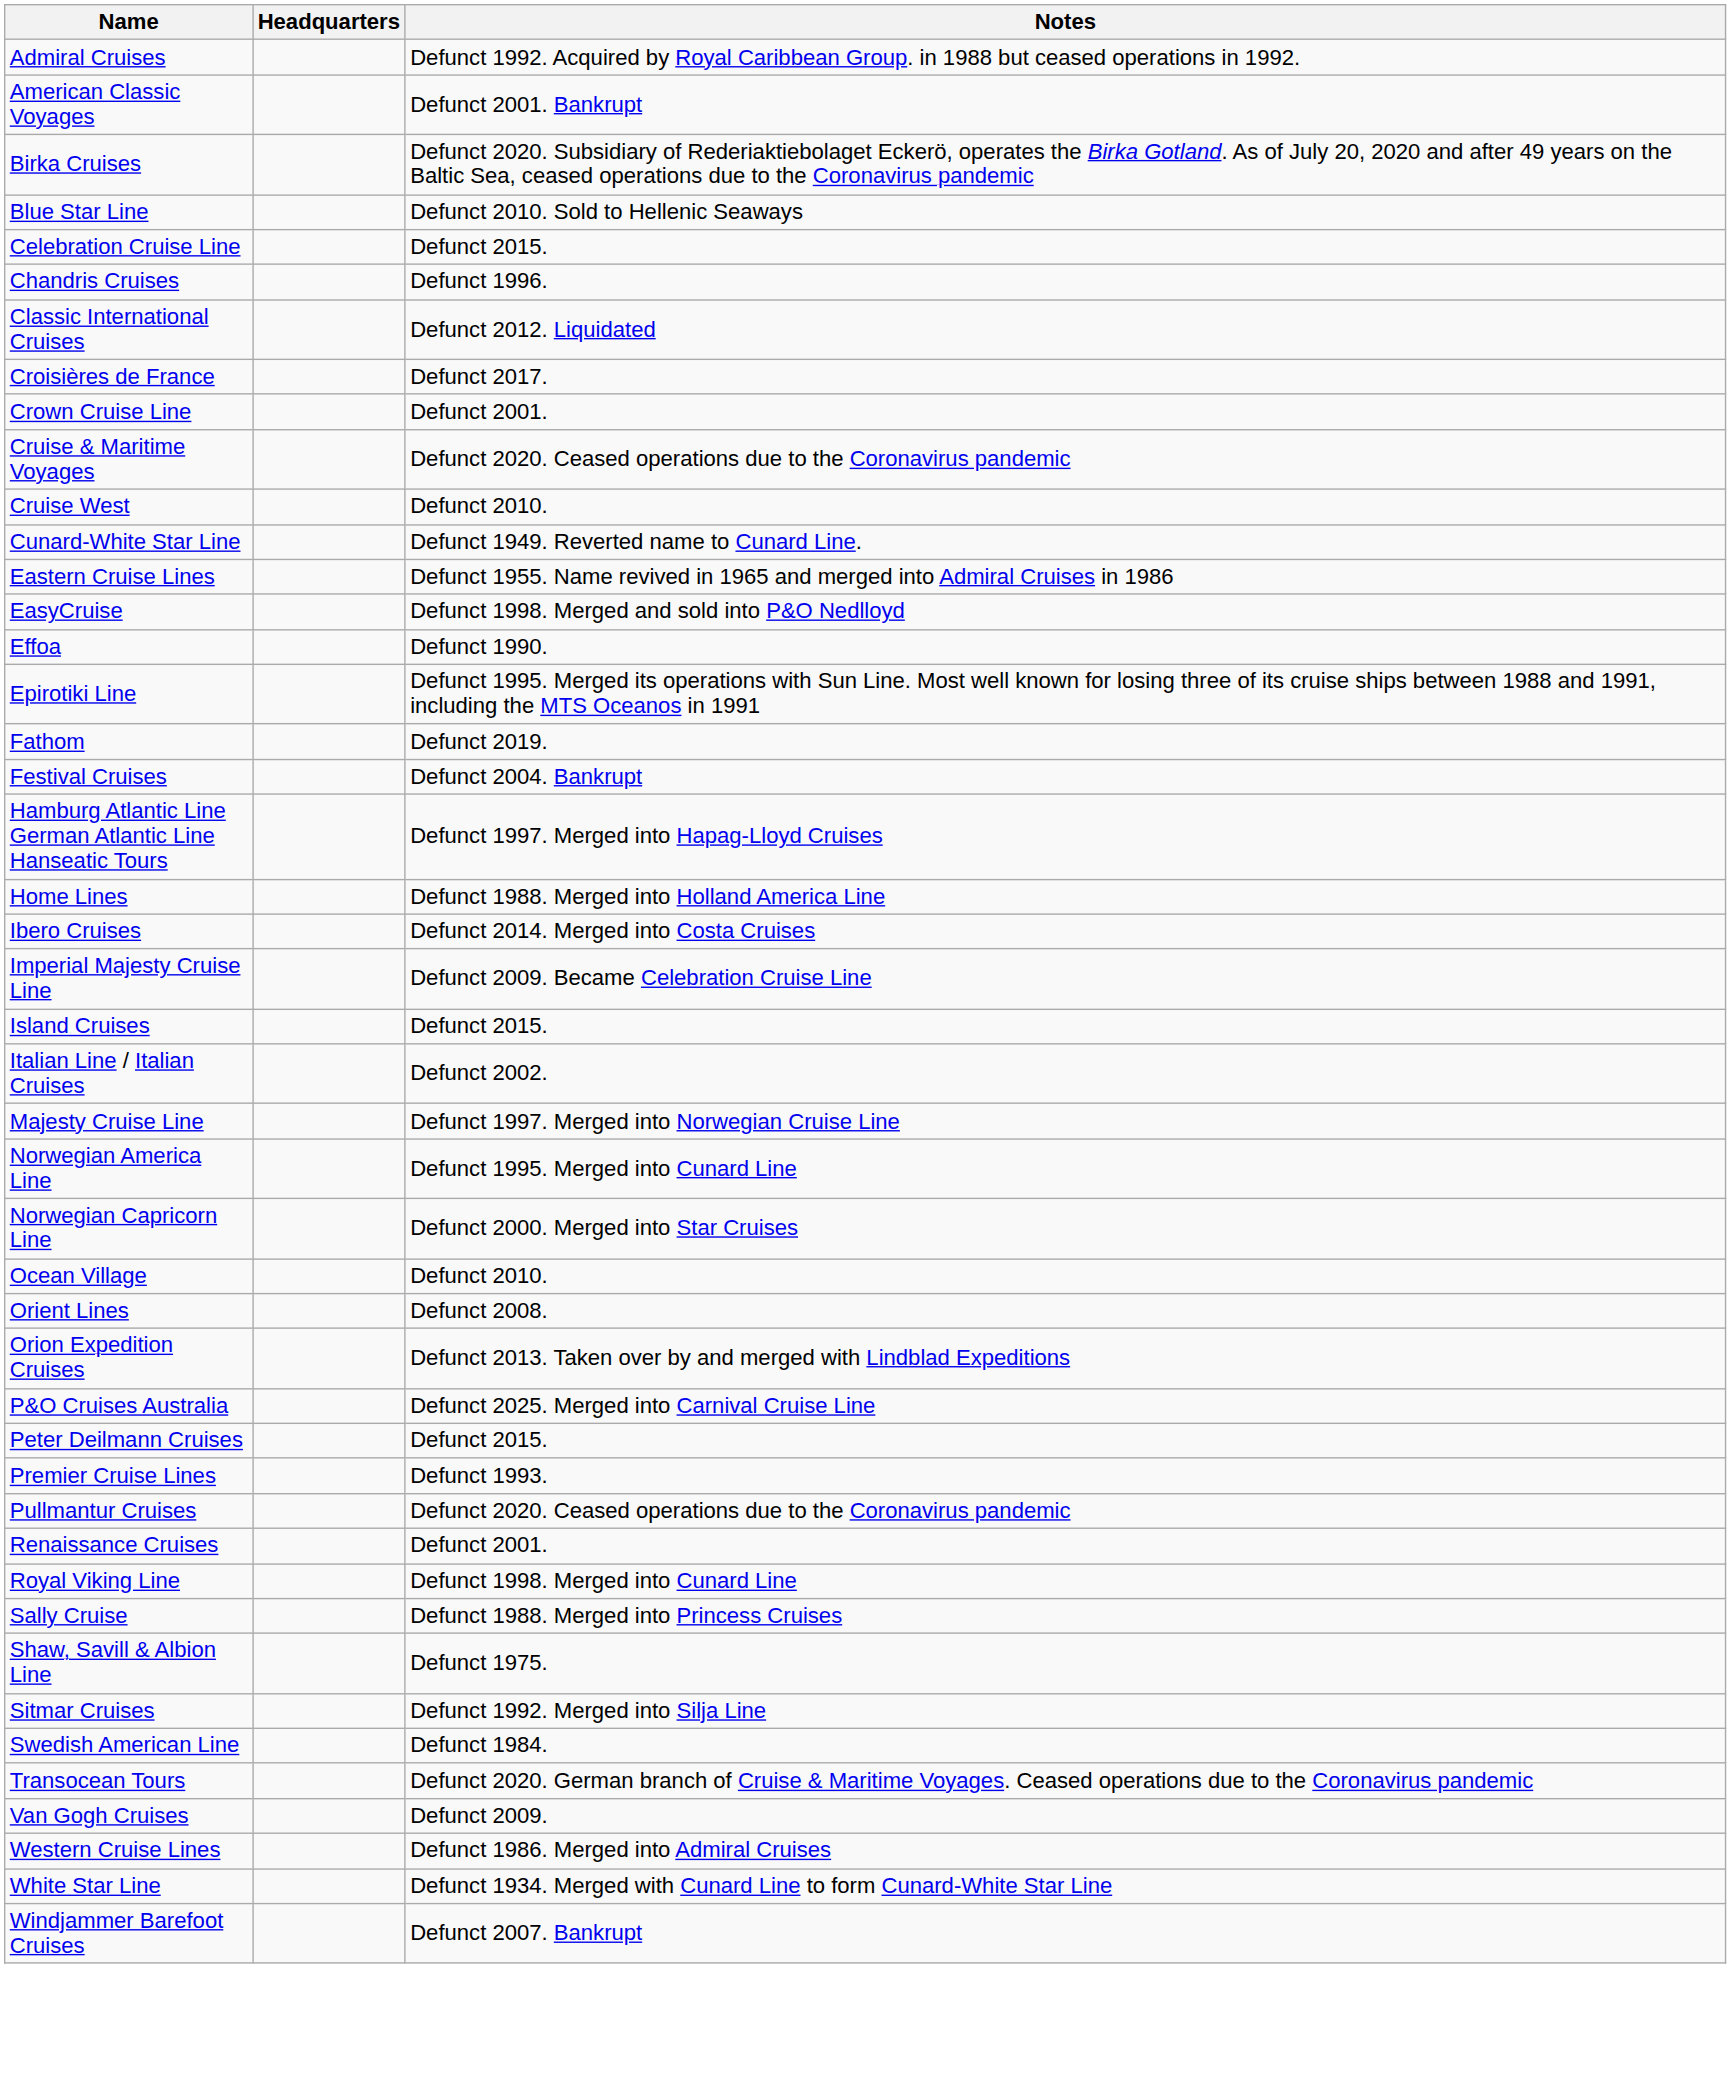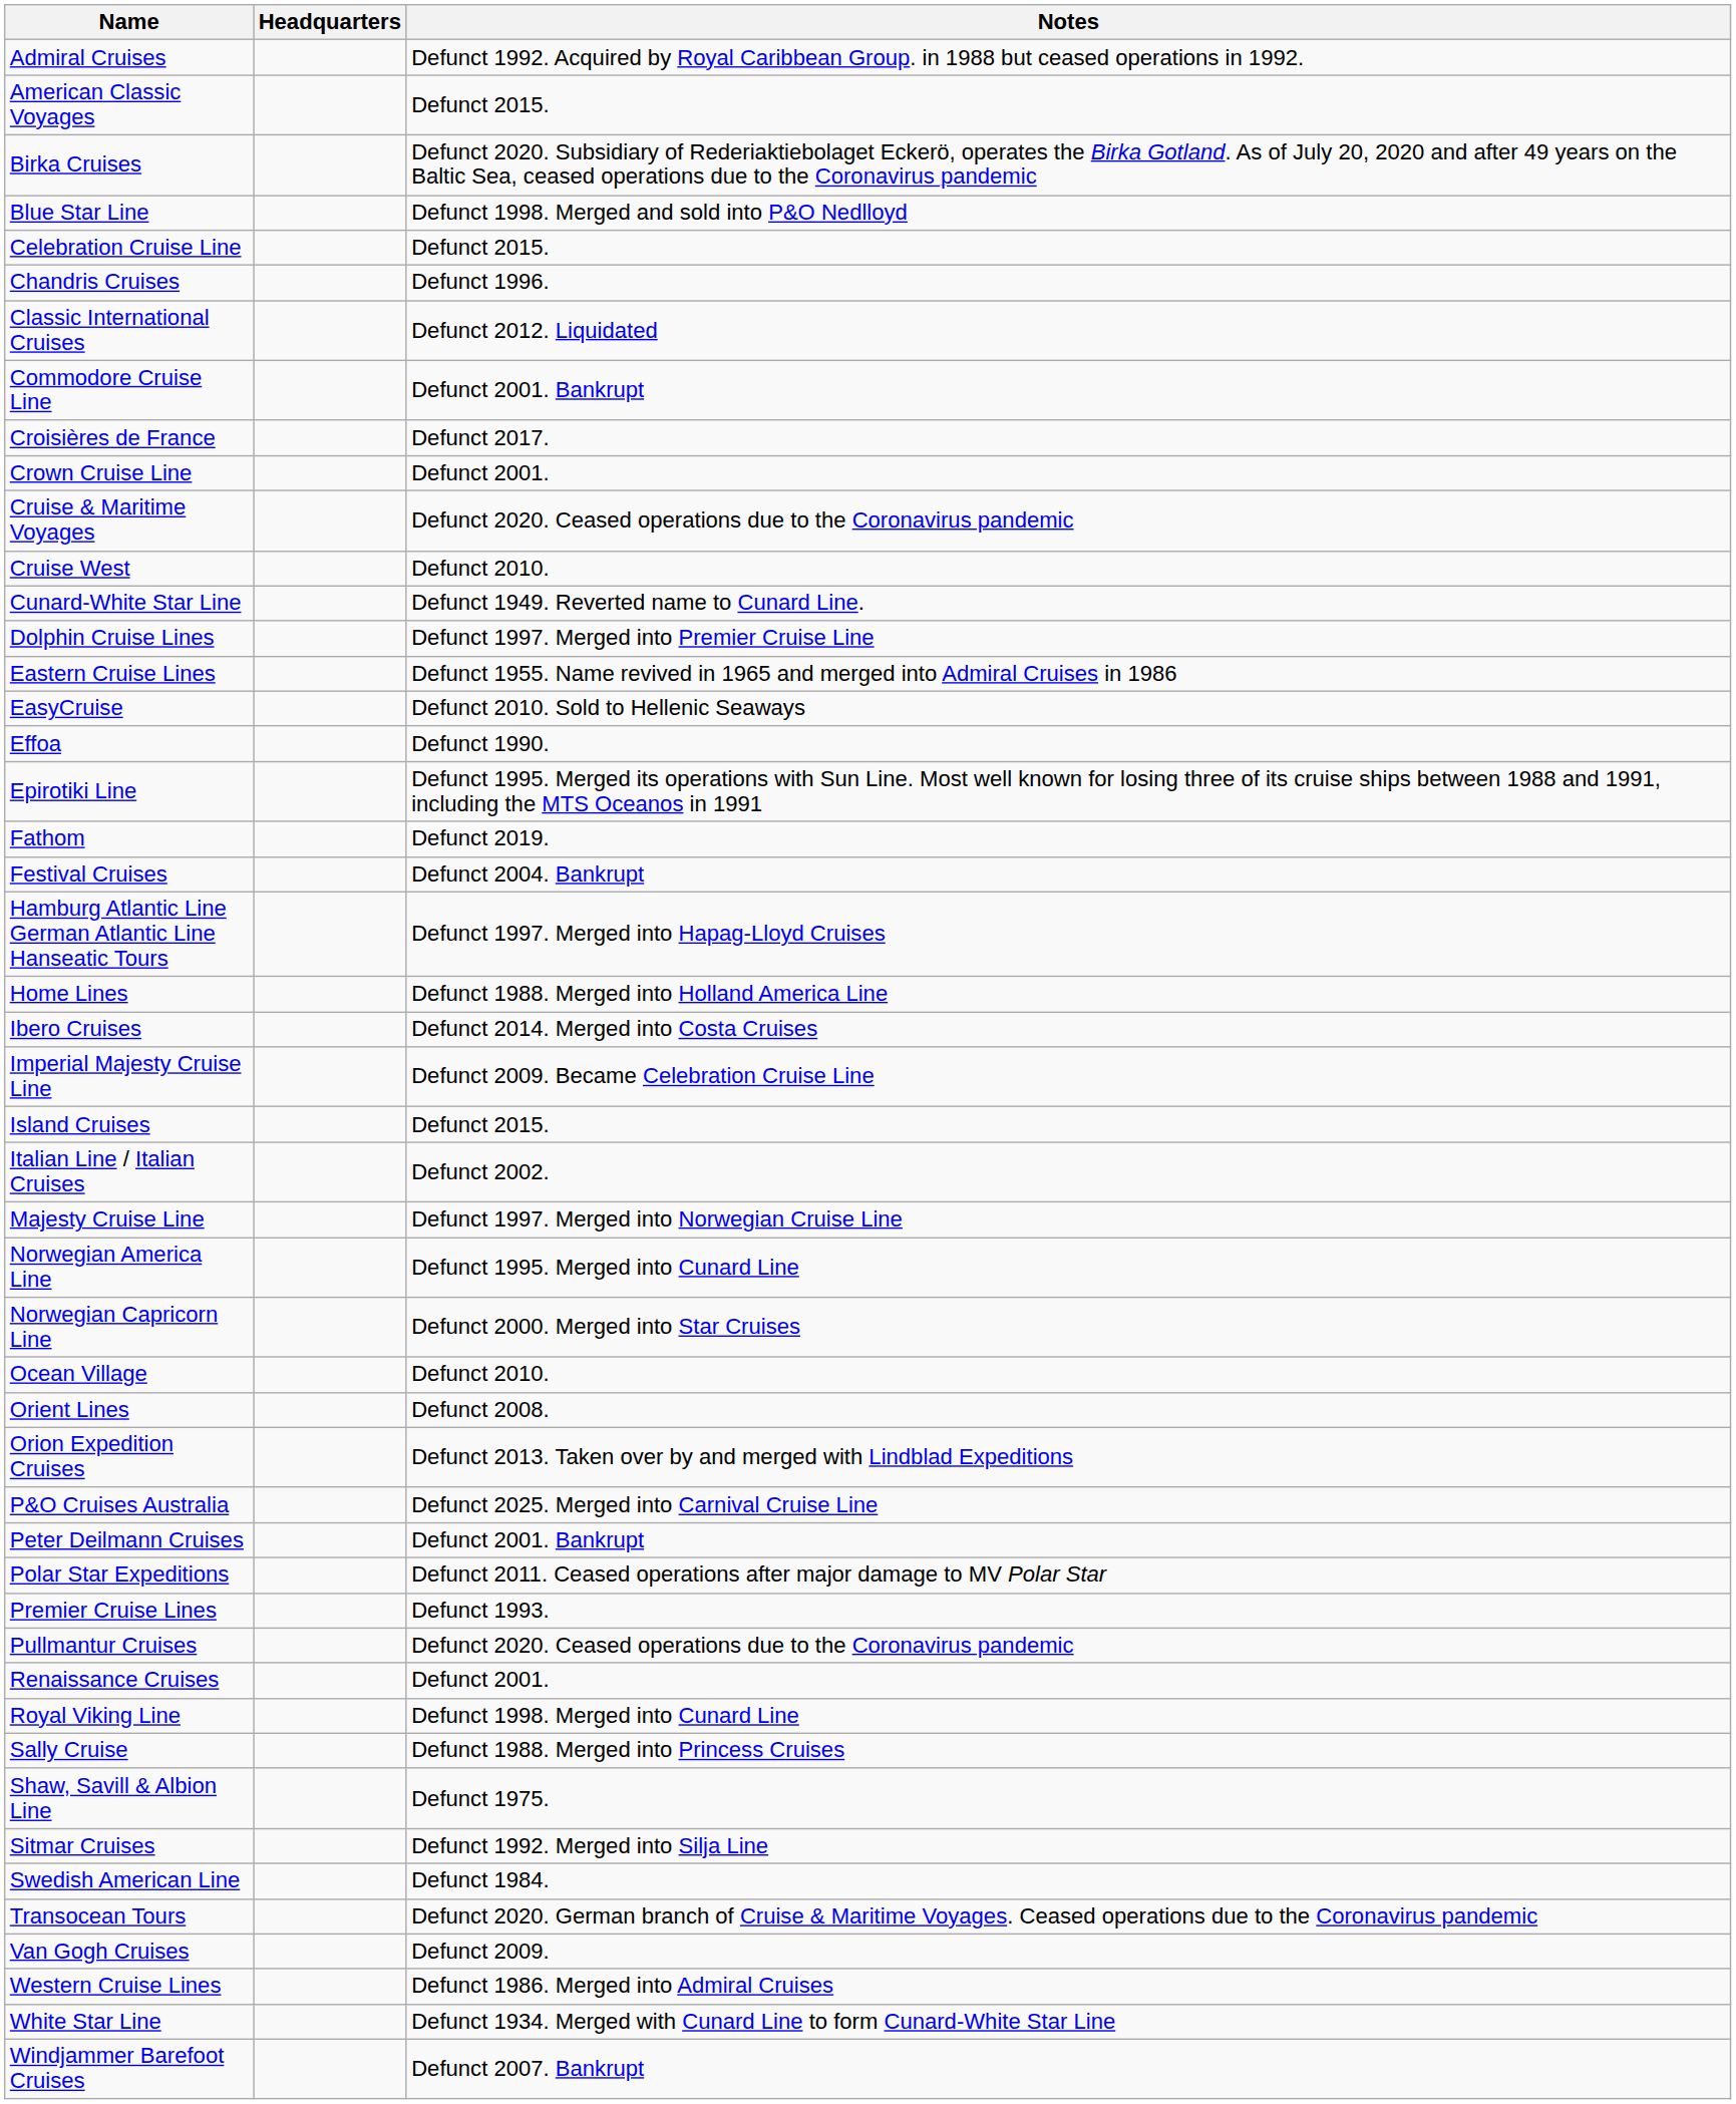 <table class="wikitable sortable">
 <tr>
 <th>Name</th>
 <th>Headquarters</th>
 <th>Notes</th>
 </tr>
 <tr>
 <td><a href='#'>Admiral Cruises</a></td>
 <td></td>
 <td>Defunct 1992. Acquired by <a href='#'>Royal Caribbean Group</a>. in 1988 but ceased operations in 1992.</td>
 </tr>
 <tr>
 <td><a href='#'>American Classic Voyages</a></td>
 <td></td>
-<td>Defunct 2001. <a href='#'>Bankrupt</a></td>
+<td>Defunct 2015.</td>
 </tr>
 <tr>
 <td><a href='#'>Birka Cruises</a></td>
 <td></td>
 <td>Defunct 2020. Subsidiary of Rederiaktiebolaget Eckerö, operates the <a href='#'><em>Birka Gotland</em></a>. As of July 20, 2020 and after 49 years on the Baltic Sea, ceased operations due to the <a href='#'>Coronavirus pandemic</a></td>
 </tr>
 <tr>
 <td><a href='#'>Blue Star Line</a></td>
 <td></td>
-<td>Defunct 2010. Sold to Hellenic Seaways</td>
+<td>Defunct 1998. Merged and sold into <a href='#'>P&O Nedlloyd</a></td>
 </tr>
 <tr>
 <td><a href='#'>Celebration Cruise Line</a></td>
 <td></td>
 <td>Defunct 2015.</td>
 </tr>
 <tr>
 <td><a href='#'>Chandris Cruises</a></td>
 <td></td>
 <td>Defunct 1996.</td>
 </tr>
 <tr>
 <td><a href='#'>Classic International Cruises</a></td>
 <td></td>
 <td>Defunct 2012. <a href='#'>Liquidated</a></td>
+</tr>
+<tr>
+<td><a href='#'>Commodore Cruise Line</a></td>
+<td></td>
+<td>Defunct 2001. <a href='#'>Bankrupt</a></td>
 </tr>
 <tr>
 <td><a href='#'>Croisières de France</a></td>
 <td></td>
 <td>Defunct 2017.</td>
 </tr>
 <tr>
 <td><a href='#'>Crown Cruise Line</a></td>
 <td></td>
 <td>Defunct 2001.</td>
 </tr>
 <tr>
 <td><a href='#'>Cruise & Maritime Voyages</a></td>
 <td></td>
 <td>Defunct 2020. Ceased operations due to the <a href='#'>Coronavirus pandemic</a></td>
 </tr>
 <tr>
 <td><a href='#'>Cruise West</a></td>
 <td></td>
 <td>Defunct 2010.</td>
 </tr>
 <tr>
 <td><a href='#'>Cunard-White Star Line</a></td>
 <td></td>
 <td>Defunct 1949. Reverted name to <a href='#'>Cunard Line</a>.</td>
 </tr>
 <tr>
+<td><a href='#'>Dolphin Cruise Lines</a></td>
+<td></td>
+<td>Defunct 1997. Merged into <a href='#'>Premier Cruise Line</a></td>
+</tr>
+<tr>
 <td><a href='#'>Eastern Cruise Lines</a></td>
 <td></td>
 <td>Defunct 1955. Name revived in 1965  and merged into <a href='#'>Admiral Cruises</a> in 1986</td>
 </tr>
 <tr>
 <td><a href='#'>EasyCruise</a></td>
 <td></td>
-<td>Defunct 1998. Merged and sold into <a href='#'>P&O Nedlloyd</a></td>
+<td>Defunct 2010. Sold to Hellenic Seaways</td>
 </tr>
 <tr>
 <td><a href='#'>Effoa</a> </td>
 <td></td>
 <td>Defunct 1990.</td>
 </tr>
 <tr>
 <td><a href='#'>Epirotiki Line</a></td>
 <td></td>
 <td>Defunct 1995. Merged its operations with Sun Line. Most well known for losing three of its cruise ships between 1988 and 1991, including the <a href='#'>MTS Oceanos</a> in 1991</td>
 </tr>
 <tr>
 <td><a href='#'>Fathom</a></td>
 <td></td>
 <td>Defunct 2019.</td>
 </tr>
 <tr>
 <td><a href='#'>Festival Cruises</a></td>
 <td></td>
 <td>Defunct 2004. <a href='#'>Bankrupt</a></td>
 </tr>
 <tr>
 <td><a href='#'>Hamburg Atlantic Line</a><br><a href='#'>German Atlantic Line</a><br><a href='#'>Hanseatic Tours</a></td>
 <td></td>
 <td>Defunct 1997. Merged into <a href='#'>Hapag-Lloyd Cruises</a></td>
 </tr>
 <tr>
 <td><a href='#'>Home Lines</a></td>
 <td></td>
 <td>Defunct 1988. Merged into <a href='#'>Holland America Line</a></td>
 </tr>
 <tr>
 <td><a href='#'>Ibero Cruises</a></td>
 <td></td>
 <td>Defunct 2014. Merged into <a href='#'>Costa Cruises</a></td>
 </tr>
 <tr>
 <td><a href='#'>Imperial Majesty Cruise Line</a></td>
 <td></td>
 <td>Defunct 2009. Became <a href='#'>Celebration Cruise Line</a></td>
 </tr>
 <tr>
 <td><a href='#'>Island Cruises</a></td>
 <td></td>
 <td>Defunct 2015.</td>
 </tr>
 <tr>
 <td><a href='#'>Italian Line</a> / <a href='#'>Italian Cruises</a></td>
 <td></td>
 <td>Defunct 2002.</td>
 </tr>
 <tr>
 <td><a href='#'>Majesty Cruise Line</a></td>
 <td></td>
 <td>Defunct 1997. Merged into <a href='#'>Norwegian Cruise Line</a></td>
 </tr>
 <tr>
 <td><a href='#'>Norwegian America Line</a></td>
 <td></td>
 <td>Defunct 1995. Merged into <a href='#'>Cunard Line</a></td>
 </tr>
 <tr>
 <td><a href='#'>Norwegian Capricorn Line</a></td>
 <td></td>
 <td>Defunct 2000. Merged into <a href='#'>Star Cruises</a></td>
 </tr>
 <tr>
 <td><a href='#'>Ocean Village</a></td>
 <td></td>
 <td>Defunct 2010.</td>
 </tr>
 <tr>
 <td><a href='#'>Orient Lines</a></td>
 <td></td>
 <td>Defunct 2008.</td>
 </tr>
 <tr>
 <td><a href='#'>Orion Expedition Cruises</a></td>
 <td></td>
 <td>Defunct 2013. Taken over by and merged with <a href='#'>Lindblad Expeditions</a></td>
 </tr>
 <tr>
 <td><a href='#'>P&O Cruises Australia</a></td>
 <td></td>
 <td>Defunct 2025. Merged into <a href='#'>Carnival Cruise Line</a></td>
 </tr>
 <tr>
 <td><a href='#'>Peter Deilmann Cruises</a></td>
 <td></td>
-<td>Defunct 2015.</td>
+<td>Defunct 2001. <a href='#'>Bankrupt</a></td>
+</tr>
+<tr>
+<td><a href='#'>Polar Star Expeditions</a></td>
+<td></td>
+<td>Defunct 2011. Ceased operations after major damage to MV <em>Polar Star</em></td>
 </tr>
 <tr>
 <td><a href='#'>Premier Cruise Lines</a></td>
 <td></td>
 <td>Defunct 1993.</td>
 </tr>
 <tr>
 <td><a href='#'>Pullmantur Cruises</a></td>
 <td></td>
 <td>Defunct 2020. Ceased operations due to the <a href='#'>Coronavirus pandemic</a></td>
 </tr>
 <tr>
 <td><a href='#'>Renaissance Cruises</a></td>
 <td></td>
 <td>Defunct 2001.</td>
 </tr>
 <tr>
 <td><a href='#'>Royal Viking Line</a></td>
 <td></td>
 <td>Defunct 1998. Merged into <a href='#'>Cunard Line</a></td>
 </tr>
 <tr>
 <td><a href='#'>Sally Cruise</a></td>
 <td></td>
 <td>Defunct 1988. Merged into <a href='#'>Princess Cruises</a></td>
 </tr>
 <tr>
 <td><a href='#'>Shaw, Savill & Albion Line</a></td>
 <td></td>
 <td>Defunct 1975.</td>
 </tr>
 <tr>
 <td><a href='#'>Sitmar Cruises</a></td>
 <td></td>
 <td>Defunct 1992. Merged into <a href='#'>Silja Line</a></td>
 </tr>
 <tr>
 <td><a href='#'>Swedish American Line</a></td>
 <td></td>
 <td>Defunct 1984.</td>
 </tr>
 <tr>
 <td><a href='#'>Transocean Tours</a></td>
 <td></td>
 <td>Defunct 2020. German branch of <a href='#'>Cruise & Maritime Voyages</a>. Ceased operations due to the <a href='#'>Coronavirus pandemic</a></td>
 </tr>
 <tr>
 <td><a href='#'>Van Gogh Cruises</a></td>
 <td></td>
 <td>Defunct 2009.</td>
 </tr>
 <tr>
 <td><a href='#'>Western Cruise Lines</a></td>
 <td></td>
 <td>Defunct 1986. Merged into <a href='#'>Admiral Cruises</a></td>
 </tr>
 <tr>
 <td><a href='#'>White Star Line</a></td>
 <td></td>
 <td>Defunct 1934. Merged with <a href='#'>Cunard Line</a> to form <a href='#'>Cunard-White Star Line</a></td>
 </tr>
 <tr>
 <td><a href='#'>Windjammer Barefoot Cruises</a></td>
 <td></td>
 <td>Defunct 2007. <a href='#'>Bankrupt</a></td>
 </tr>
 </table>
